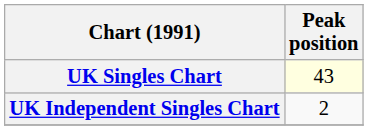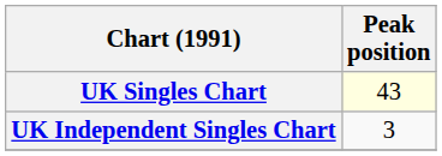 <table class="wikitable sortable plainrowheaders" style="text-align:center">
 <tr>
 <th scope="col">Chart (1991)</th>
 <th scope="col">Peak<br>position</th>
 </tr>
 <tr>
 <th scope="row"><a href='#'>UK Singles Chart</a></th>
 <td style="background: lightyellow;">43</td>
 </tr>
 <tr>
 <th scope="row"><a href='#'>UK Independent Singles Chart</a></th>
-<td>2</td>
+<td>3</td>
 </tr>
 <tr>
 </tr>
 </table>
